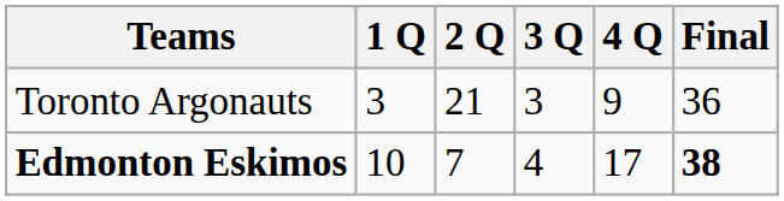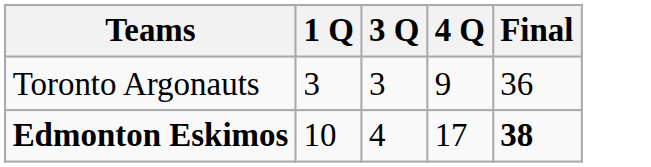 <table class="wikitable">
 <tr>
 <th>Teams</th>
 <th>1 Q</th>
-<th>2 Q</th>
 <th>3 Q</th>
 <th>4 Q</th>
 <th>Final</th>
 </tr>
 <tr>
 <td>Toronto Argonauts</td>
 <td>3</td>
-<td>21</td>
 <td>3</td>
 <td>9</td>
 <td>36</td>
 </tr>
 <tr>
 <td><strong>Edmonton Eskimos</strong></td>
 <td>10</td>
-<td>7</td>
 <td>4</td>
 <td>17</td>
 <td><strong>38</strong></td>
 </tr>
 </table>
